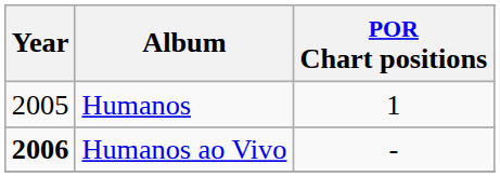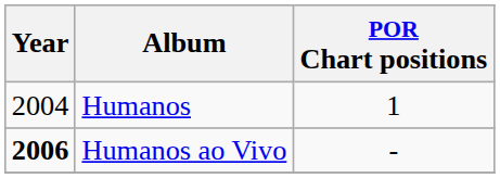 <table class="wikitable">
 <tr>
 <th>Year</th>
 <th>Album</th>
 <th><small><a href='#'>POR</a></small> <br> Chart positions</th>
 </tr>
 <tr>
-<td>2005</td>
+<td>2004</td>
 <td><a href='#'>Humanos</a></td>
 <td align="center">1</td>
 </tr>
 <tr>
 <td><strong>2006</strong></td>
 <td><a href='#'>Humanos ao Vivo</a></td>
 <td align="center">-</td>
 </tr>
 <tr>
 </tr>
 </table>
